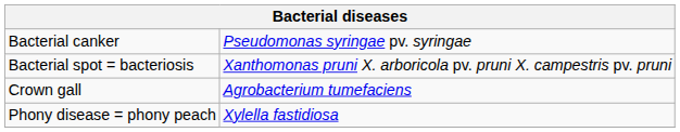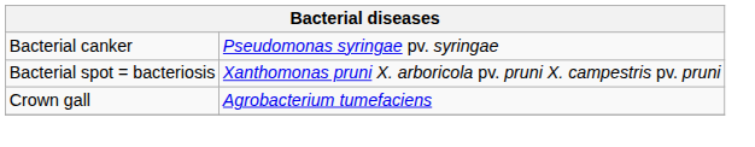 <table class="wikitable" style="clear">
 <tr>
 <th colspan=2><strong>Bacterial diseases</strong><br></th>
 </tr>
 <tr>
 <td>Bacterial canker</td>
 <td><em><a href='#'>Pseudomonas syringae</a></em> pv. <em>syringae</em></td>
 </tr>
 <tr>
 <td>Bacterial spot = bacteriosis</td>
 <td><em><a href='#'>Xanthomonas pruni</a></em>  <em>X. arboricola</em> pv. <em>pruni</em>  <em>X. campestris</em> pv. <em>pruni</em></td>
 </tr>
 <tr>
 <td>Crown gall</td>
 <td><em><a href='#'>Agrobacterium tumefaciens</a></em></td>
 </tr>
 <tr>
-<td>Phony disease = phony peach</td>
-<td><em><a href='#'>Xylella fastidiosa</a></em></td>
-</tr>
-<tr>
 </tr>
 </table>
